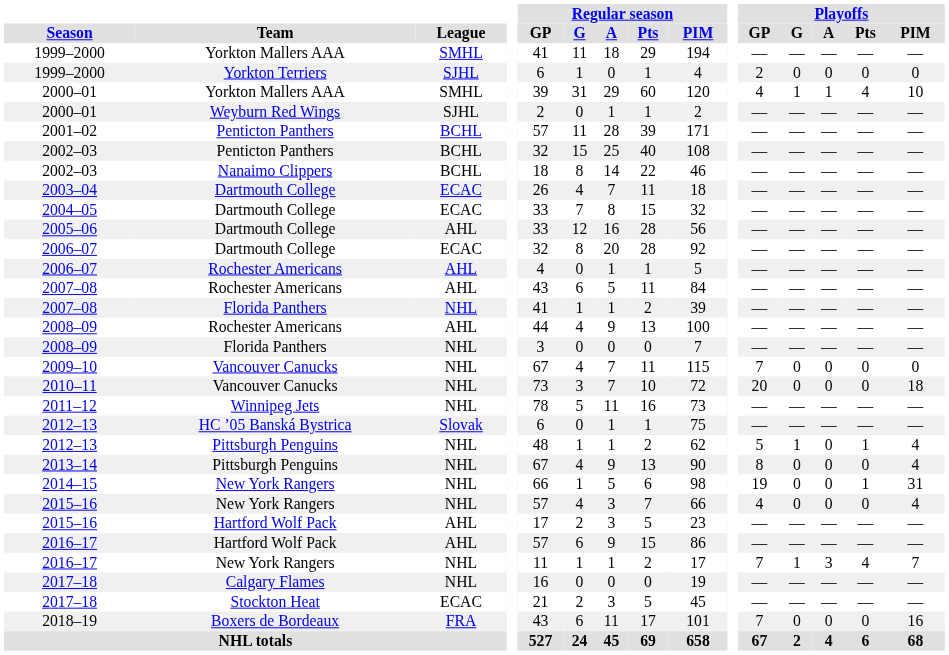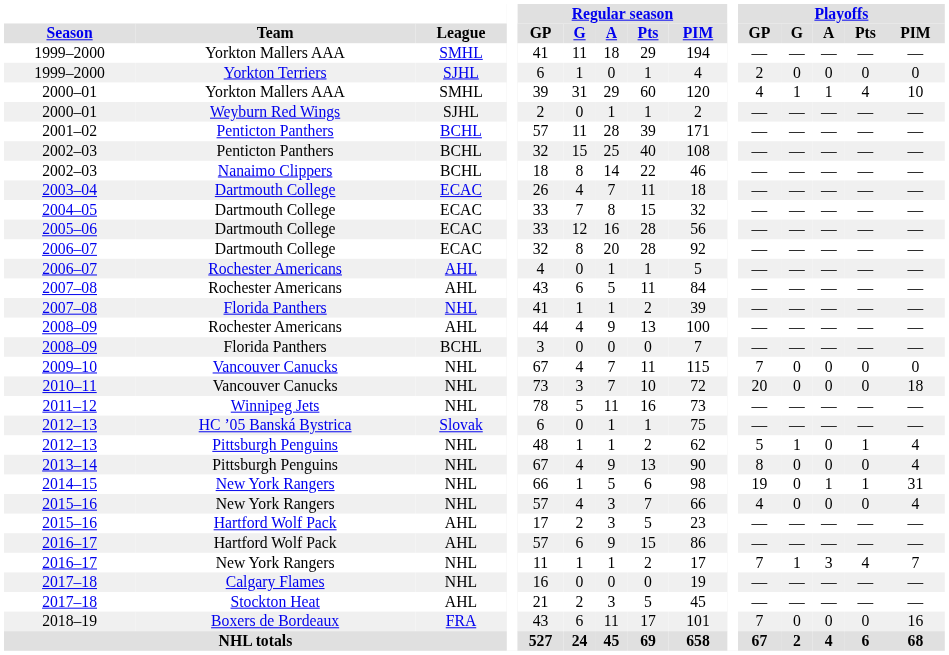 <table border="0" cellpadding="1" cellspacing="0" style="text-align:center; width:60em;">
 <tr style="background:#e0e0e0;">
 <th colspan="3"  bgcolor="#ffffff"> </th>
 <th rowspan="99" bgcolor="#ffffff"> </th>
 <th colspan="5"><a href='#'>Regular season</a></th>
 <th rowspan="99" bgcolor="#ffffff"> </th>
 <th colspan="5"><a href='#'>Playoffs</a></th>
 </tr>
 <tr style="background:#e0e0e0;">
 <th><a href='#'>Season</a></th>
 <th>Team</th>
 <th>League</th>
 <th>GP</th>
 <th><a href='#'>G</a></th>
 <th><a href='#'>A</a></th>
 <th><a href='#'>Pts</a></th>
 <th><a href='#'>PIM</a></th>
 <th>GP</th>
 <th>G</th>
 <th>A</th>
 <th>Pts</th>
 <th>PIM</th>
 </tr>
 <tr>
 <td>1999–2000</td>
 <td>Yorkton Mallers AAA</td>
 <td><a href='#'>SMHL</a></td>
 <td>41</td>
 <td>11</td>
 <td>18</td>
 <td>29</td>
 <td>194</td>
 <td>—</td>
 <td>—</td>
 <td>—</td>
 <td>—</td>
 <td>—</td>
 </tr>
 <tr style="background:#f0f0f0;">
 <td>1999–2000</td>
 <td><a href='#'>Yorkton Terriers</a></td>
 <td><a href='#'>SJHL</a></td>
 <td>6</td>
 <td>1</td>
 <td>0</td>
 <td>1</td>
 <td>4</td>
 <td>2</td>
 <td>0</td>
 <td>0</td>
 <td>0</td>
 <td>0</td>
 </tr>
 <tr>
 <td>2000–01</td>
 <td>Yorkton Mallers AAA</td>
 <td>SMHL</td>
 <td>39</td>
 <td>31</td>
 <td>29</td>
 <td>60</td>
 <td>120</td>
 <td>4</td>
 <td>1</td>
 <td>1</td>
 <td>4</td>
 <td>10</td>
 </tr>
 <tr style="background:#f0f0f0;">
 <td>2000–01</td>
 <td><a href='#'>Weyburn Red Wings</a></td>
 <td>SJHL</td>
 <td>2</td>
 <td>0</td>
 <td>1</td>
 <td>1</td>
 <td>2</td>
 <td>—</td>
 <td>—</td>
 <td>—</td>
 <td>—</td>
 <td>—</td>
 </tr>
 <tr>
 <td>2001–02</td>
 <td><a href='#'>Penticton Panthers</a></td>
 <td><a href='#'>BCHL</a></td>
 <td>57</td>
 <td>11</td>
 <td>28</td>
 <td>39</td>
 <td>171</td>
 <td>—</td>
 <td>—</td>
 <td>—</td>
 <td>—</td>
 <td>—</td>
 </tr>
 <tr style="background:#f0f0f0;">
 <td>2002–03</td>
 <td>Penticton Panthers</td>
 <td>BCHL</td>
 <td>32</td>
 <td>15</td>
 <td>25</td>
 <td>40</td>
 <td>108</td>
 <td>—</td>
 <td>—</td>
 <td>—</td>
 <td>—</td>
 <td>—</td>
 </tr>
 <tr>
 <td>2002–03</td>
 <td><a href='#'>Nanaimo Clippers</a></td>
 <td>BCHL</td>
 <td>18</td>
 <td>8</td>
 <td>14</td>
 <td>22</td>
 <td>46</td>
 <td>—</td>
 <td>—</td>
 <td>—</td>
 <td>—</td>
 <td>—</td>
 </tr>
 <tr style="background:#f0f0f0;">
 <td><a href='#'>2003–04</a></td>
 <td><a href='#'>Dartmouth College</a></td>
 <td><a href='#'>ECAC</a></td>
 <td>26</td>
 <td>4</td>
 <td>7</td>
 <td>11</td>
 <td>18</td>
 <td>—</td>
 <td>—</td>
 <td>—</td>
 <td>—</td>
 <td>—</td>
 </tr>
 <tr>
 <td><a href='#'>2004–05</a></td>
 <td>Dartmouth College</td>
 <td>ECAC</td>
 <td>33</td>
 <td>7</td>
 <td>8</td>
 <td>15</td>
 <td>32</td>
 <td>—</td>
 <td>—</td>
 <td>—</td>
 <td>—</td>
 <td>—</td>
 </tr>
 <tr style="background:#f0f0f0;">
 <td><a href='#'>2005–06</a></td>
 <td>Dartmouth College</td>
-<td>AHL</td>
+<td>ECAC</td>
 <td>33</td>
 <td>12</td>
 <td>16</td>
 <td>28</td>
 <td>56</td>
 <td>—</td>
 <td>—</td>
 <td>—</td>
 <td>—</td>
 <td>—</td>
 </tr>
 <tr>
 <td><a href='#'>2006–07</a></td>
 <td>Dartmouth College</td>
 <td>ECAC</td>
 <td>32</td>
 <td>8</td>
 <td>20</td>
 <td>28</td>
 <td>92</td>
 <td>—</td>
 <td>—</td>
 <td>—</td>
 <td>—</td>
 <td>—</td>
 </tr>
 <tr style="background:#f0f0f0;">
 <td><a href='#'>2006–07</a></td>
 <td><a href='#'>Rochester Americans</a></td>
 <td><a href='#'>AHL</a></td>
 <td>4</td>
 <td>0</td>
 <td>1</td>
 <td>1</td>
 <td>5</td>
 <td>—</td>
 <td>—</td>
 <td>—</td>
 <td>—</td>
 <td>—</td>
 </tr>
 <tr>
 <td><a href='#'>2007–08</a></td>
 <td>Rochester Americans</td>
 <td>AHL</td>
 <td>43</td>
 <td>6</td>
 <td>5</td>
 <td>11</td>
 <td>84</td>
 <td>—</td>
 <td>—</td>
 <td>—</td>
 <td>—</td>
 <td>—</td>
 </tr>
 <tr style="background:#f0f0f0;">
 <td><a href='#'>2007–08</a></td>
 <td><a href='#'>Florida Panthers</a></td>
 <td><a href='#'>NHL</a></td>
 <td>41</td>
 <td>1</td>
 <td>1</td>
 <td>2</td>
 <td>39</td>
 <td>—</td>
 <td>—</td>
 <td>—</td>
 <td>—</td>
 <td>—</td>
 </tr>
 <tr>
 <td><a href='#'>2008–09</a></td>
 <td>Rochester Americans</td>
 <td>AHL</td>
 <td>44</td>
 <td>4</td>
 <td>9</td>
 <td>13</td>
 <td>100</td>
 <td>—</td>
 <td>—</td>
 <td>—</td>
 <td>—</td>
 <td>—</td>
 </tr>
 <tr style="background:#f0f0f0;">
 <td><a href='#'>2008–09</a></td>
 <td>Florida Panthers</td>
-<td>NHL</td>
+<td>BCHL</td>
 <td>3</td>
 <td>0</td>
 <td>0</td>
 <td>0</td>
 <td>7</td>
 <td>—</td>
 <td>—</td>
 <td>—</td>
 <td>—</td>
 <td>—</td>
 </tr>
 <tr>
 <td><a href='#'>2009–10</a></td>
 <td><a href='#'>Vancouver Canucks</a></td>
 <td>NHL</td>
 <td>67</td>
 <td>4</td>
 <td>7</td>
 <td>11</td>
 <td>115</td>
 <td>7</td>
 <td>0</td>
 <td>0</td>
 <td>0</td>
 <td>0</td>
 </tr>
 <tr style="background:#f0f0f0;">
 <td><a href='#'>2010–11</a></td>
 <td>Vancouver Canucks</td>
 <td>NHL</td>
 <td>73</td>
 <td>3</td>
 <td>7</td>
 <td>10</td>
 <td>72</td>
 <td>20</td>
 <td>0</td>
 <td>0</td>
 <td>0</td>
 <td>18</td>
 </tr>
 <tr>
 <td><a href='#'>2011–12</a></td>
 <td><a href='#'>Winnipeg Jets</a></td>
 <td>NHL</td>
 <td>78</td>
 <td>5</td>
 <td>11</td>
 <td>16</td>
 <td>73</td>
 <td>—</td>
 <td>—</td>
 <td>—</td>
 <td>—</td>
 <td>—</td>
 </tr>
 <tr style="background:#f0f0f0;">
 <td><a href='#'>2012–13</a></td>
 <td><a href='#'>HC ’05 Banská Bystrica</a></td>
 <td><a href='#'>Slovak</a></td>
 <td>6</td>
 <td>0</td>
 <td>1</td>
 <td>1</td>
 <td>75</td>
 <td>—</td>
 <td>—</td>
 <td>—</td>
 <td>—</td>
 <td>—</td>
 </tr>
 <tr>
 <td><a href='#'>2012–13</a></td>
 <td><a href='#'>Pittsburgh Penguins</a></td>
 <td>NHL</td>
 <td>48</td>
 <td>1</td>
 <td>1</td>
 <td>2</td>
 <td>62</td>
 <td>5</td>
 <td>1</td>
 <td>0</td>
 <td>1</td>
 <td>4</td>
 </tr>
 <tr style="background:#f0f0f0;">
 <td><a href='#'>2013–14</a></td>
 <td>Pittsburgh Penguins</td>
 <td>NHL</td>
 <td>67</td>
 <td>4</td>
 <td>9</td>
 <td>13</td>
 <td>90</td>
 <td>8</td>
 <td>0</td>
 <td>0</td>
 <td>0</td>
 <td>4</td>
 </tr>
 <tr>
 <td><a href='#'>2014–15</a></td>
 <td><a href='#'>New York Rangers</a></td>
 <td>NHL</td>
 <td>66</td>
 <td>1</td>
 <td>5</td>
 <td>6</td>
 <td>98</td>
 <td>19</td>
 <td>0</td>
-<td>0</td>
+<td>1</td>
 <td>1</td>
 <td>31</td>
 </tr>
 <tr style="background:#f0f0f0;">
 <td><a href='#'>2015–16</a></td>
 <td>New York Rangers</td>
 <td>NHL</td>
 <td>57</td>
 <td>4</td>
 <td>3</td>
 <td>7</td>
 <td>66</td>
 <td>4</td>
 <td>0</td>
 <td>0</td>
 <td>0</td>
 <td>4</td>
 </tr>
 <tr>
 <td><a href='#'>2015–16</a></td>
 <td><a href='#'>Hartford Wolf Pack</a></td>
 <td>AHL</td>
 <td>17</td>
 <td>2</td>
 <td>3</td>
 <td>5</td>
 <td>23</td>
 <td>—</td>
 <td>—</td>
 <td>—</td>
 <td>—</td>
 <td>—</td>
 </tr>
 <tr style="background:#f0f0f0;">
 <td><a href='#'>2016–17</a></td>
 <td>Hartford Wolf Pack</td>
 <td>AHL</td>
 <td>57</td>
 <td>6</td>
 <td>9</td>
 <td>15</td>
 <td>86</td>
 <td>—</td>
 <td>—</td>
 <td>—</td>
 <td>—</td>
 <td>—</td>
 </tr>
 <tr>
 <td><a href='#'>2016–17</a></td>
 <td>New York Rangers</td>
 <td>NHL</td>
 <td>11</td>
 <td>1</td>
 <td>1</td>
 <td>2</td>
 <td>17</td>
 <td>7</td>
 <td>1</td>
 <td>3</td>
 <td>4</td>
 <td>7</td>
 </tr>
 <tr style="background:#f0f0f0;">
 <td><a href='#'>2017–18</a></td>
 <td><a href='#'>Calgary Flames</a></td>
 <td>NHL</td>
 <td>16</td>
 <td>0</td>
 <td>0</td>
 <td>0</td>
 <td>19</td>
 <td>—</td>
 <td>—</td>
 <td>—</td>
 <td>—</td>
 <td>—</td>
 </tr>
 <tr>
 <td><a href='#'>2017–18</a></td>
 <td><a href='#'>Stockton Heat</a></td>
-<td>ECAC</td>
+<td>AHL</td>
 <td>21</td>
 <td>2</td>
 <td>3</td>
 <td>5</td>
 <td>45</td>
 <td>—</td>
 <td>—</td>
 <td>—</td>
 <td>—</td>
 <td>—</td>
 </tr>
 <tr style="background:#f0f0f0;">
 <td>2018–19</td>
 <td><a href='#'>Boxers de Bordeaux</a></td>
 <td><a href='#'>FRA</a></td>
 <td>43</td>
 <td>6</td>
 <td>11</td>
 <td>17</td>
 <td>101</td>
 <td>7</td>
 <td>0</td>
 <td>0</td>
 <td>0</td>
 <td>16</td>
 </tr>
 <tr style="background:#e0e0e0;">
 <th colspan="3">NHL totals</th>
 <th>527</th>
 <th>24</th>
 <th>45</th>
 <th>69</th>
 <th>658</th>
 <th>67</th>
 <th>2</th>
 <th>4</th>
 <th>6</th>
 <th>68</th>
 </tr>
 </table>
